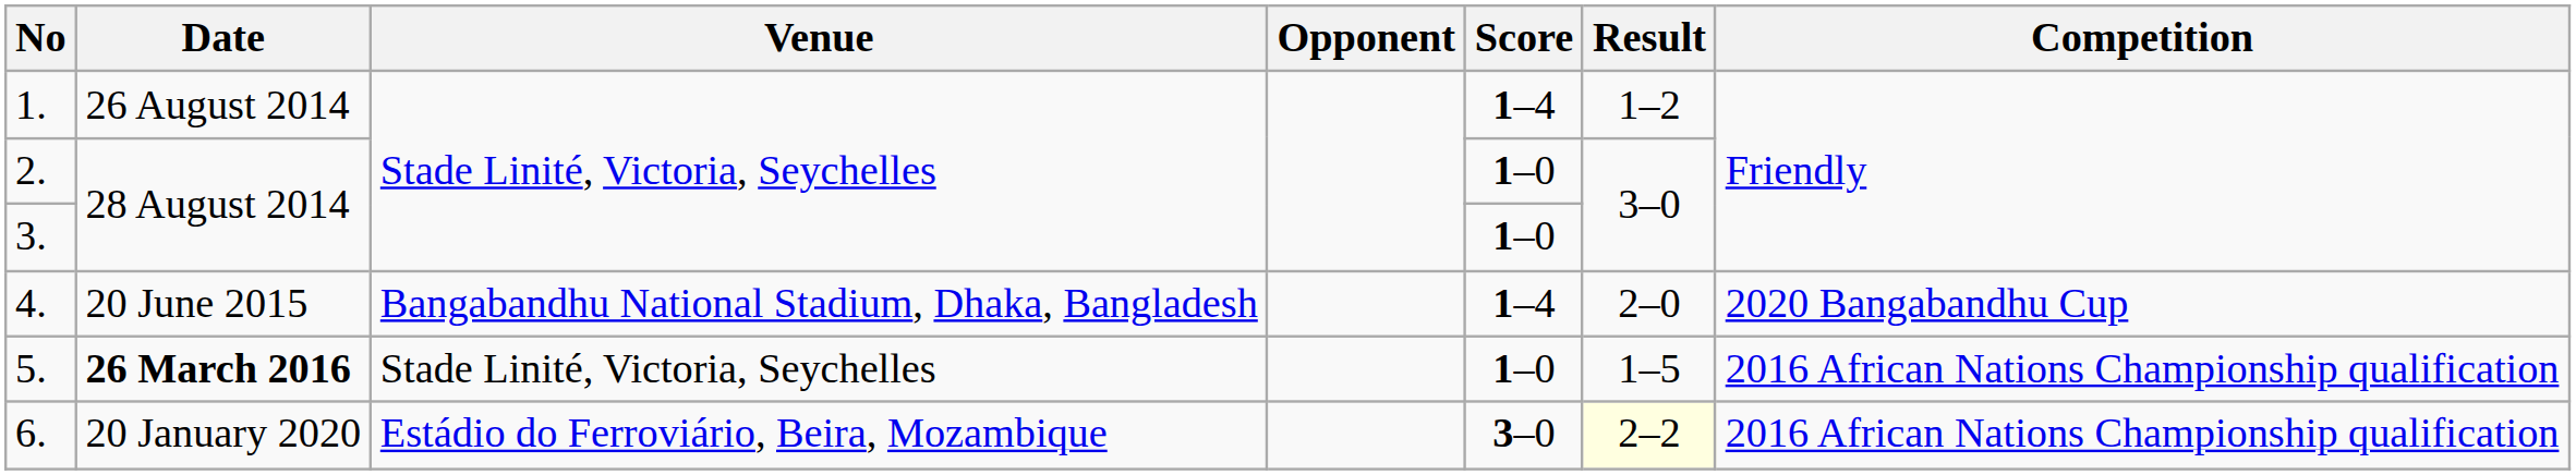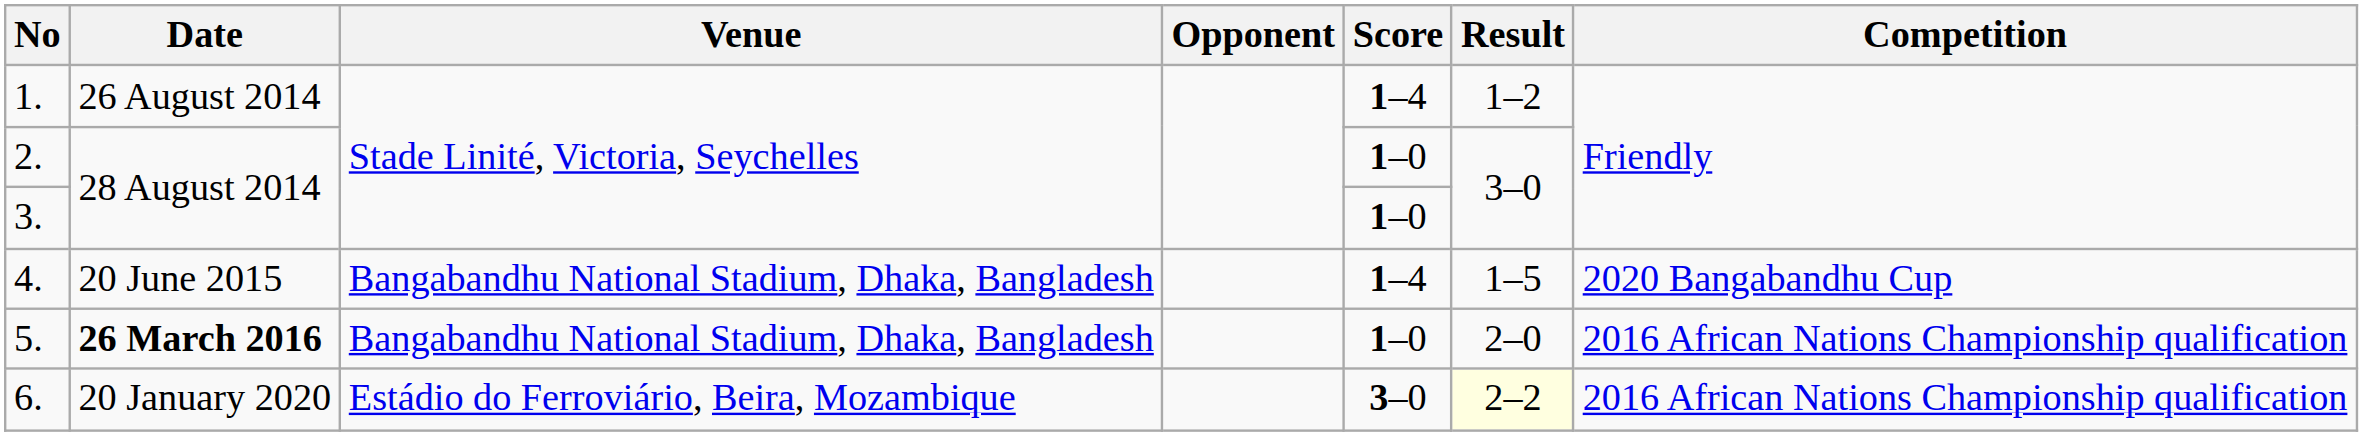 <table class="wikitable">
 <tr>
 <th>No</th>
 <th>Date</th>
 <th>Venue</th>
 <th>Opponent</th>
 <th>Score</th>
 <th>Result</th>
 <th>Competition</th>
 </tr>
 <tr>
 <td>1.</td>
 <td>26 August 2014</td>
 <td rowspan=3><a href='#'>Stade Linité</a>, <a href='#'>Victoria</a>, <a href='#'>Seychelles</a></td>
 <td rowspan=3></td>
 <td align=center><strong>1</strong>–4</td>
 <td align=center>1–2</td>
 <td rowspan=3><a href='#'>Friendly</a></td>
 </tr>
 <tr>
 <td>2.</td>
 <td rowspan="2">28 August 2014</td>
 <td align=center><strong>1</strong>–0</td>
 <td rowspan="2" style="text-align:center">3–0</td>
 </tr>
 <tr>
 <td>3.</td>
 <td align=center><strong>1</strong>–0</td>
 </tr>
 <tr>
 <td>4.</td>
 <td>20 June 2015</td>
 <td><a href='#'>Bangabandhu National Stadium</a>, <a href='#'>Dhaka</a>, <a href='#'>Bangladesh</a></td>
 <td></td>
 <td align=center><strong>1</strong>–4</td>
-<td align=center>2–0</td>
+<td align=center>1–5</td>
 <td><a href='#'>2020 Bangabandhu Cup</a></td>
 </tr>
 <tr>
 <td>5.</td>
 <td><strong>26 March 2016</strong></td>
-<td>Stade Linité, Victoria, Seychelles</td>
+<td><a href='#'>Bangabandhu National Stadium</a>, <a href='#'>Dhaka</a>, <a href='#'>Bangladesh</a></td>
 <td></td>
 <td align=center><strong>1</strong>–0</td>
-<td align=center>1–5</td>
+<td align=center>2–0</td>
 <td><a href='#'>2016 African Nations Championship qualification</a></td>
 </tr>
 <tr>
 <td>6.</td>
 <td>20 January 2020</td>
 <td><a href='#'>Estádio do Ferroviário</a>, <a href='#'>Beira</a>, <a href='#'>Mozambique</a></td>
 <td></td>
 <td align=center><strong>3</strong>–0</td>
 <td align=center style="background: lightyellow;">2–2</td>
 <td><a href='#'>2016 African Nations Championship qualification</a></td>
 </tr>
 </table>
